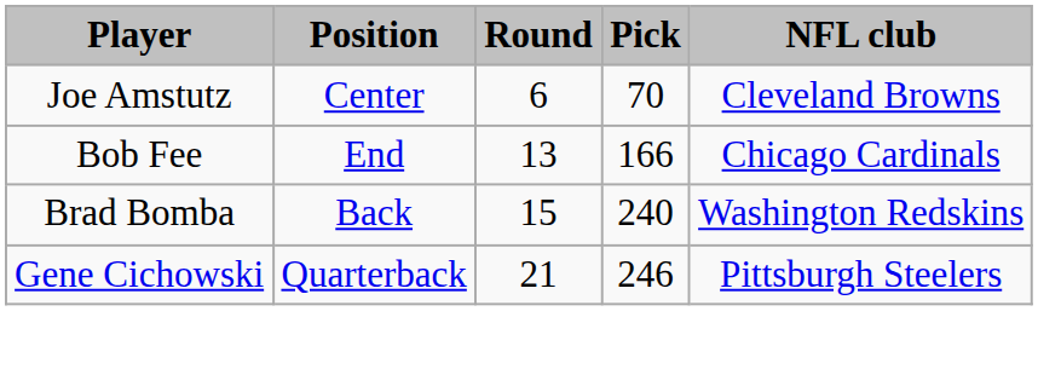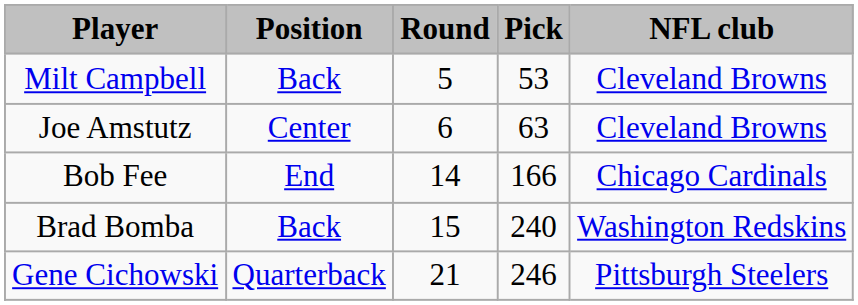 <table class="wikitable" style="text-align:center;">
 <tr style="background:#C0C0C0;">
 <td><strong>Player</strong></td>
 <td><strong>Position</strong></td>
 <td><strong>Round</strong></td>
 <td><strong>Pick</strong></td>
 <td><strong>NFL club</strong></td>
 </tr>
 <tr align="center" bgcolor="">
+<td><a href='#'>Milt Campbell</a></td>
+<td><a href='#'>Back</a></td>
+<td>5</td>
+<td>53</td>
+<td><a href='#'>Cleveland Browns</a></td>
+</tr>
+<tr align="center" bgcolor="">
 <td>Joe Amstutz</td>
 <td><a href='#'>Center</a></td>
 <td>6</td>
-<td>70</td>
+<td>63</td>
 <td><a href='#'>Cleveland Browns</a></td>
 </tr>
 <tr align="center" bgcolor="">
 <td>Bob Fee</td>
 <td><a href='#'>End</a></td>
-<td>13</td>
+<td>14</td>
 <td>166</td>
 <td><a href='#'>Chicago Cardinals</a></td>
 </tr>
 <tr align="center" bgcolor="">
 <td>Brad Bomba</td>
 <td><a href='#'>Back</a></td>
 <td>15</td>
 <td>240</td>
 <td><a href='#'>Washington Redskins</a></td>
 </tr>
 <tr align="center" bgcolor="">
 <td><a href='#'>Gene Cichowski</a></td>
 <td><a href='#'>Quarterback</a></td>
 <td>21</td>
 <td>246</td>
 <td><a href='#'>Pittsburgh Steelers</a></td>
 </tr>
 </table>
